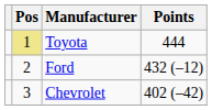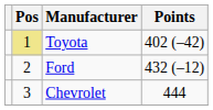 <table class="wikitable" style="font-size: 95%">
 <tr>
 <th></th>
 <th>Pos</th>
 <th>Manufacturer</th>
 <th>Points</th>
 </tr>
 <tr>
 <td align="left"></td>
 <td style="background: khaki; text-align:center;">1</td>
 <td><a href='#'>Toyota</a></td>
-<td style="text-align:center;">444</td>
+<td style="text-align:center;">402 (–42)</td>
 </tr>
 <tr>
 <td align="left"></td>
 <td style="text-align:center;">2</td>
 <td><a href='#'>Ford</a></td>
 <td style="text-align:center;">432 (–12)</td>
 </tr>
 <tr>
 <td align="left"></td>
 <td style="text-align:center;">3</td>
 <td><a href='#'>Chevrolet</a></td>
-<td style="text-align:center;">402 (–42)</td>
+<td style="text-align:center;">444</td>
 </tr>
 <tr class="sortbottom">
 </tr>
 </table>
